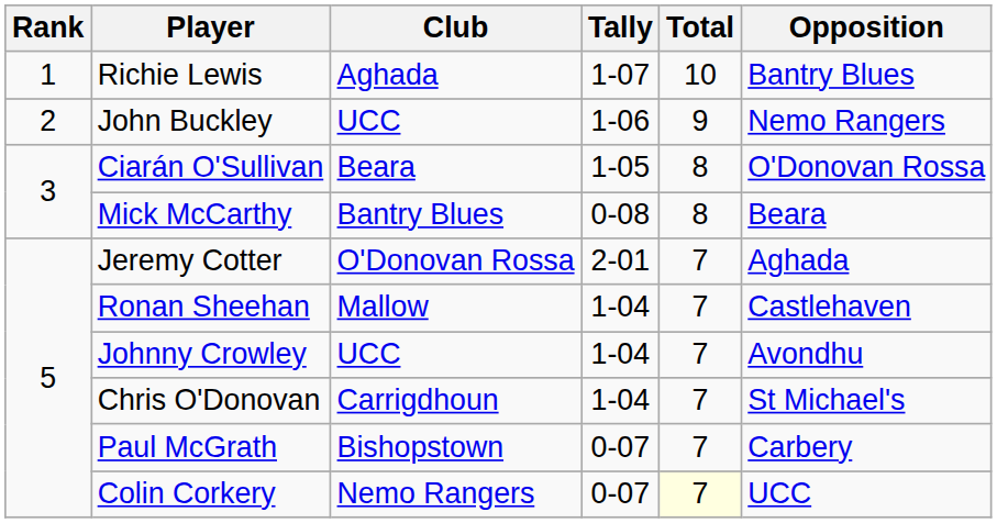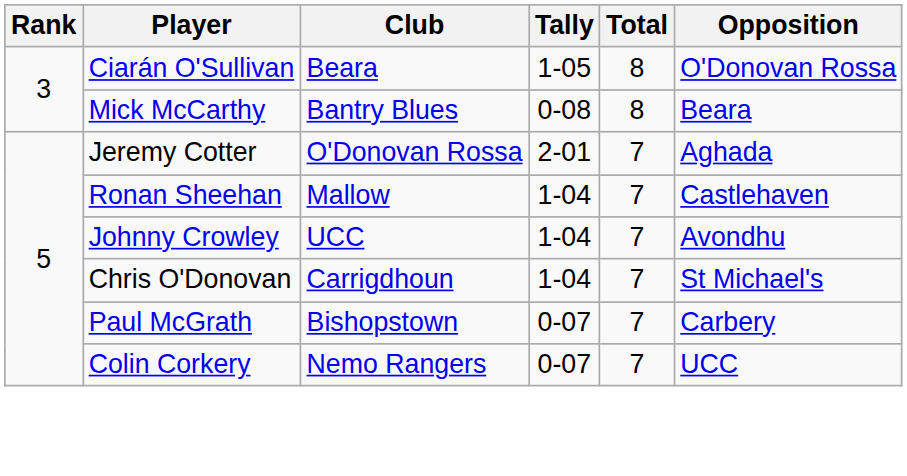 <table class="wikitable">
 <tr>
 <th>Rank</th>
 <th>Player</th>
 <th>Club</th>
 <th>Tally</th>
 <th>Total</th>
 <th>Opposition</th>
-</tr>
-<tr>
-<td rowspan="1" style="text-align:center;">1</td>
-<td>Richie Lewis</td>
-<td><a href='#'>Aghada</a></td>
-<td align=center>1-07</td>
-<td align=center>10</td>
-<td><a href='#'>Bantry Blues</a></td>
-</tr>
-<tr>
-<td rowspan="1" style="text-align:center;">2</td>
-<td>John Buckley</td>
-<td><a href='#'>UCC</a></td>
-<td align=center>1-06</td>
-<td align=center>9</td>
-<td><a href='#'>Nemo Rangers</a></td>
 </tr>
 <tr>
 <td rowspan="2" style="text-align:center;">3</td>
 <td><a href='#'>Ciarán O'Sullivan</a></td>
 <td><a href='#'>Beara</a></td>
 <td align=center>1-05</td>
 <td align=center>8</td>
 <td><a href='#'>O'Donovan Rossa</a></td>
 </tr>
 <tr>
 <td><a href='#'>Mick McCarthy</a></td>
 <td><a href='#'>Bantry Blues</a></td>
 <td align=center>0-08</td>
 <td align=center>8</td>
 <td><a href='#'>Beara</a></td>
 </tr>
 <tr>
 <td rowspan="6" style="text-align:center;">5</td>
 <td>Jeremy Cotter</td>
 <td><a href='#'>O'Donovan Rossa</a></td>
 <td align=center>2-01</td>
 <td align=center>7</td>
 <td><a href='#'>Aghada</a></td>
 </tr>
 <tr>
 <td><a href='#'>Ronan Sheehan</a></td>
 <td><a href='#'>Mallow</a></td>
 <td align=center>1-04</td>
 <td align=center>7</td>
 <td><a href='#'>Castlehaven</a></td>
 </tr>
 <tr>
 <td><a href='#'>Johnny Crowley</a></td>
 <td><a href='#'>UCC</a></td>
 <td align=center>1-04</td>
 <td align=center>7</td>
 <td><a href='#'>Avondhu</a></td>
 </tr>
 <tr>
 <td>Chris O'Donovan</td>
 <td><a href='#'>Carrigdhoun</a></td>
 <td align=center>1-04</td>
 <td align=center>7</td>
 <td><a href='#'>St Michael's</a></td>
 </tr>
 <tr>
 <td><a href='#'>Paul McGrath</a></td>
 <td><a href='#'>Bishopstown</a></td>
 <td align=center>0-07</td>
 <td align=center>7</td>
 <td><a href='#'>Carbery</a></td>
 </tr>
 <tr>
 <td><a href='#'>Colin Corkery</a></td>
 <td><a href='#'>Nemo Rangers</a></td>
 <td align=center>0-07</td>
-<td align=center style="background: lightyellow;">7</td>
+<td align=center>7</td>
 <td><a href='#'>UCC</a></td>
 </tr>
 </table>
